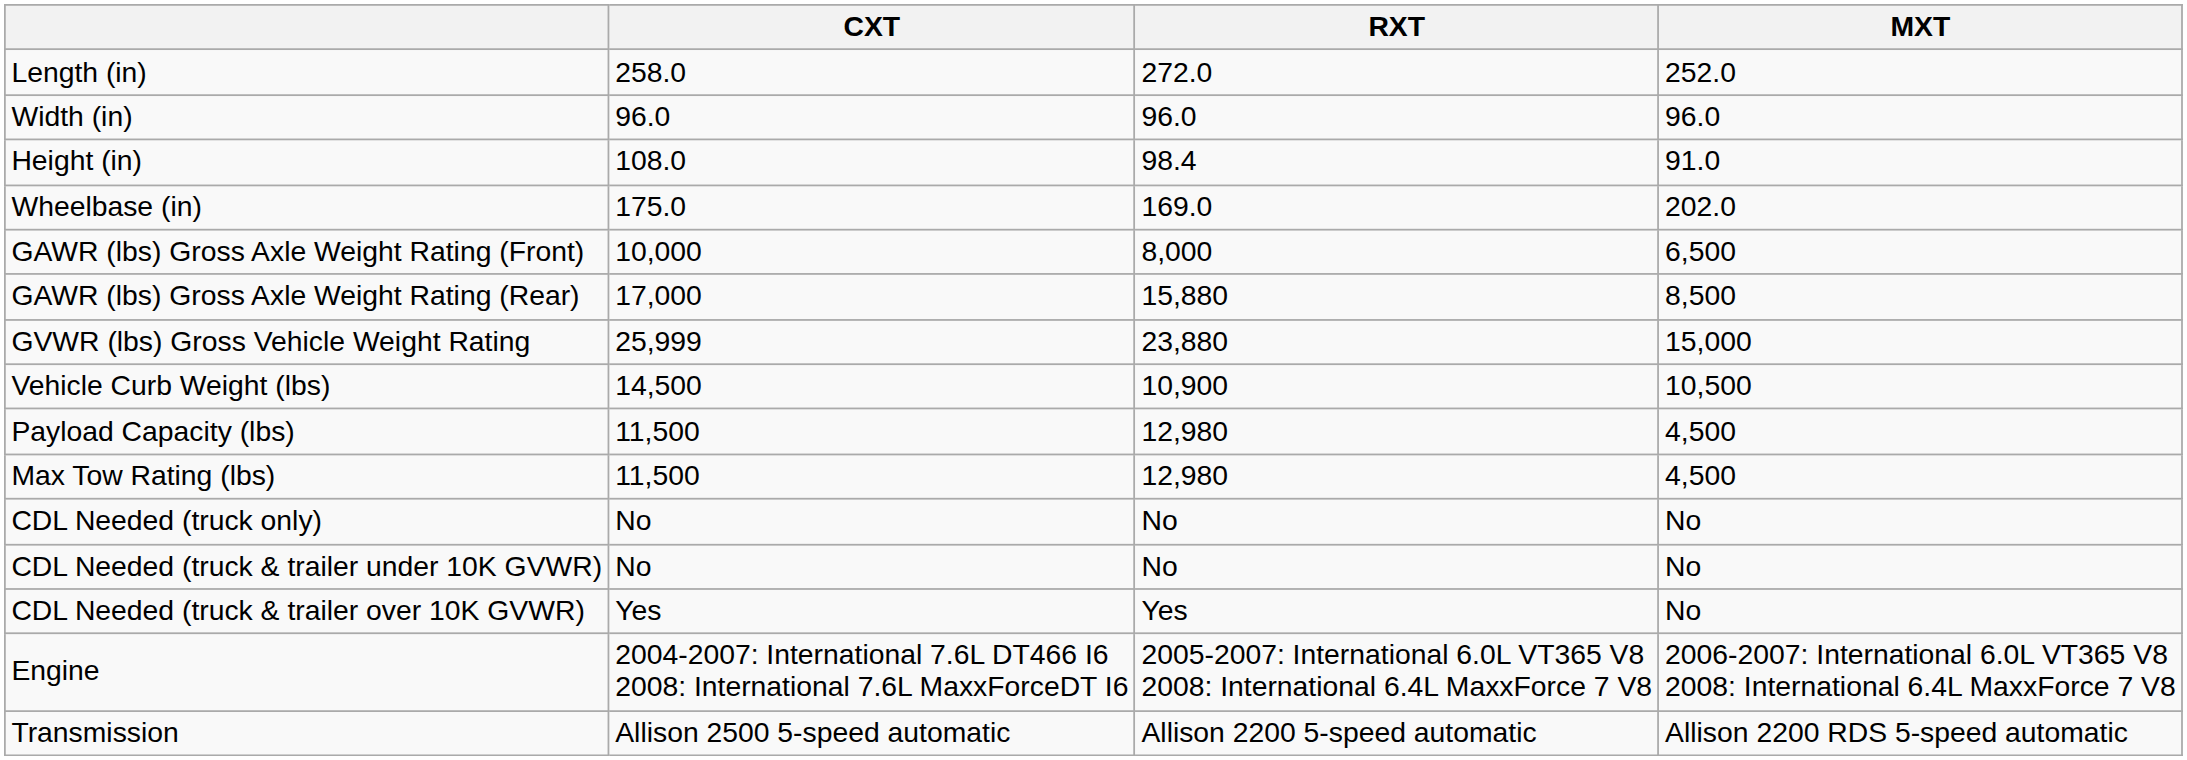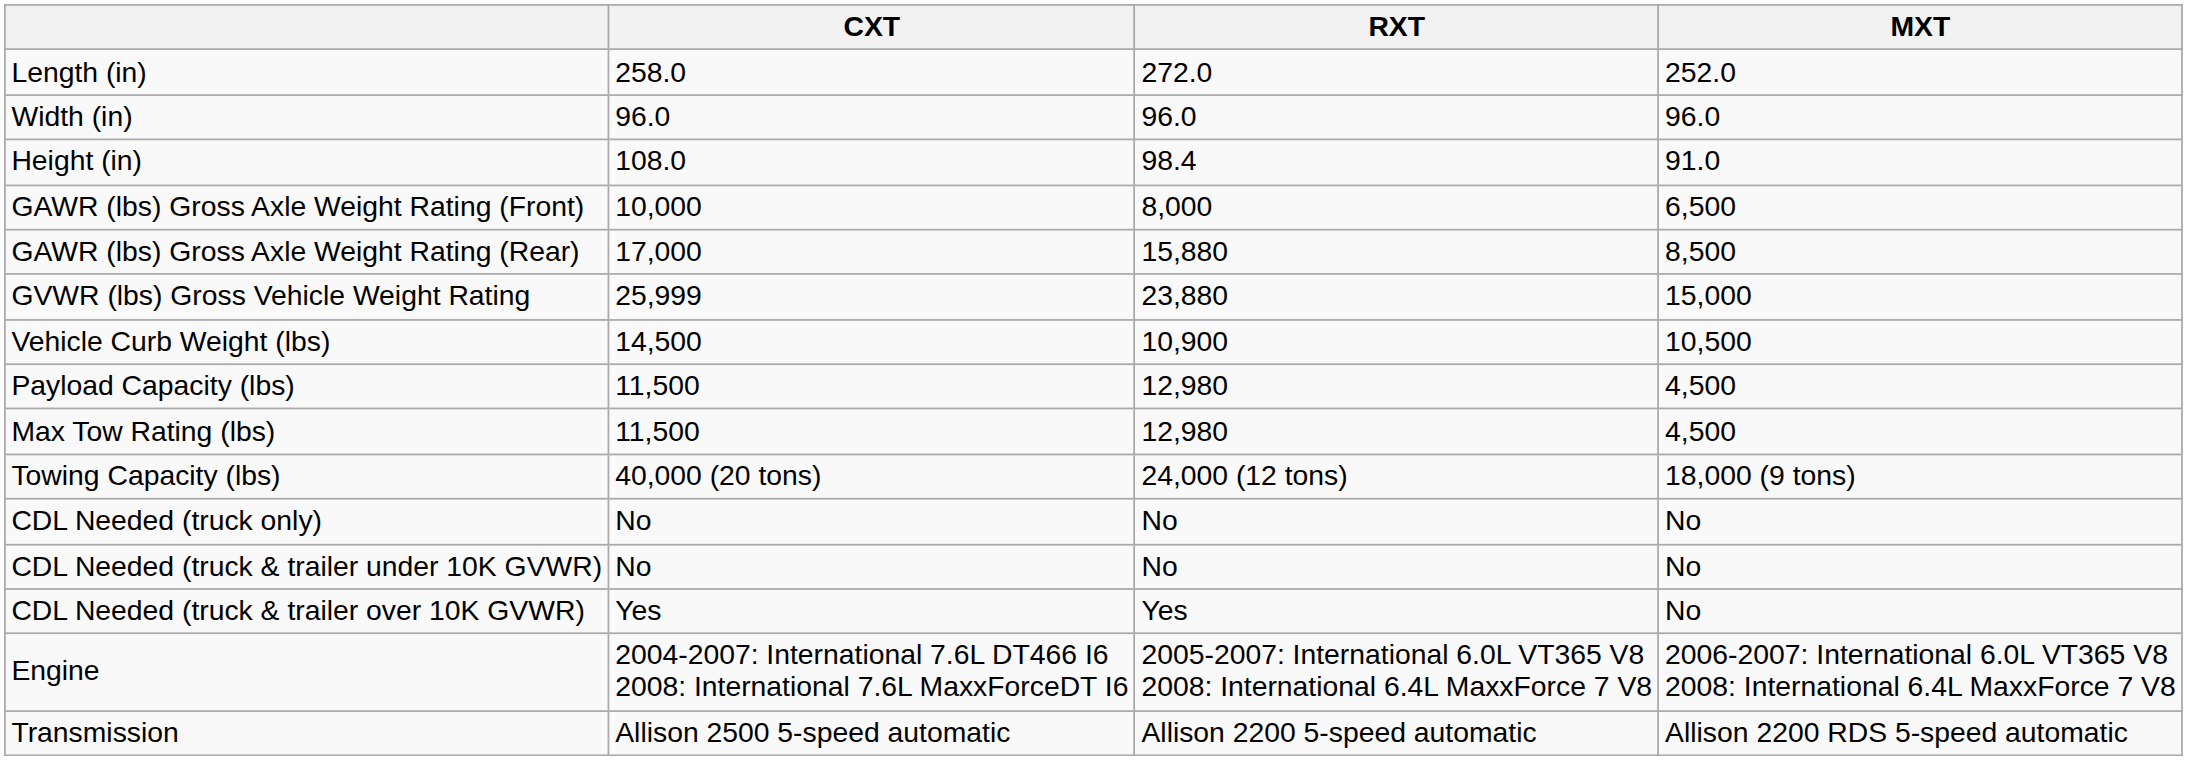 <table class="wikitable">
 <tr>
 <th></th>
 <th>CXT</th>
 <th>RXT</th>
 <th>MXT</th>
 </tr>
 <tr>
 <td>Length (in)</td>
 <td>258.0</td>
 <td>272.0</td>
 <td>252.0</td>
 </tr>
 <tr>
 <td>Width (in)</td>
 <td>96.0</td>
 <td>96.0</td>
 <td>96.0</td>
 </tr>
 <tr>
 <td>Height (in)</td>
 <td>108.0</td>
 <td>98.4</td>
 <td>91.0</td>
-</tr>
-<tr>
-<td>Wheelbase (in)</td>
-<td>175.0</td>
-<td>169.0</td>
-<td>202.0</td>
 </tr>
 <tr>
 <td>GAWR (lbs) Gross Axle Weight Rating (Front)</td>
 <td>10,000</td>
 <td>8,000</td>
 <td>6,500</td>
 </tr>
 <tr>
 <td>GAWR (lbs) Gross Axle Weight Rating (Rear)</td>
 <td>17,000</td>
 <td>15,880</td>
 <td>8,500</td>
 </tr>
 <tr>
 <td>GVWR (lbs) Gross Vehicle Weight Rating </td>
 <td>25,999</td>
 <td>23,880</td>
 <td>15,000</td>
 </tr>
 <tr>
 <td>Vehicle Curb Weight (lbs)</td>
 <td>14,500</td>
 <td>10,900</td>
 <td>10,500</td>
 </tr>
 <tr>
 <td>Payload Capacity (lbs)</td>
 <td>11,500</td>
 <td>12,980</td>
 <td>4,500</td>
 </tr>
 <tr>
 <td>Max Tow Rating (lbs)</td>
 <td>11,500</td>
 <td>12,980</td>
 <td>4,500</td>
 </tr>
 <tr>
+<td>Towing Capacity (lbs)</td>
+<td>40,000 (20 tons)</td>
+<td>24,000 (12 tons)</td>
+<td>18,000 (9 tons)</td>
+</tr>
+<tr>
 <td>CDL Needed (truck only)</td>
 <td>No</td>
 <td>No</td>
 <td>No</td>
 </tr>
 <tr>
 <td>CDL Needed (truck & trailer under 10K GVWR)</td>
 <td>No</td>
 <td>No</td>
 <td>No</td>
 </tr>
 <tr>
 <td>CDL Needed (truck & trailer over 10K GVWR)</td>
 <td>Yes</td>
 <td>Yes</td>
 <td>No</td>
 </tr>
 <tr>
 <td>Engine</td>
 <td>2004-2007: International 7.6L DT466 I6<br>2008: International 7.6L MaxxForceDT I6</td>
 <td>2005-2007: International 6.0L VT365 V8<br>2008: International 6.4L MaxxForce 7 V8</td>
 <td>2006-2007: International 6.0L VT365 V8<br>2008: International 6.4L MaxxForce 7 V8</td>
 </tr>
 <tr>
 <td>Transmission</td>
 <td>Allison 2500 5-speed automatic</td>
 <td>Allison 2200 5-speed automatic</td>
 <td>Allison 2200 RDS 5-speed automatic</td>
 </tr>
 </table>
